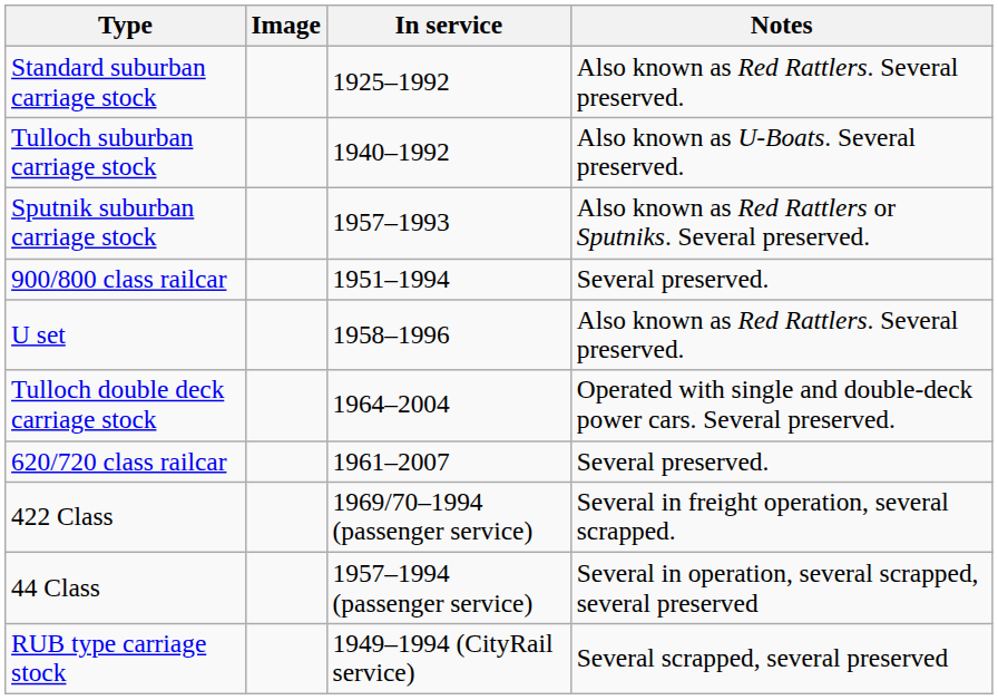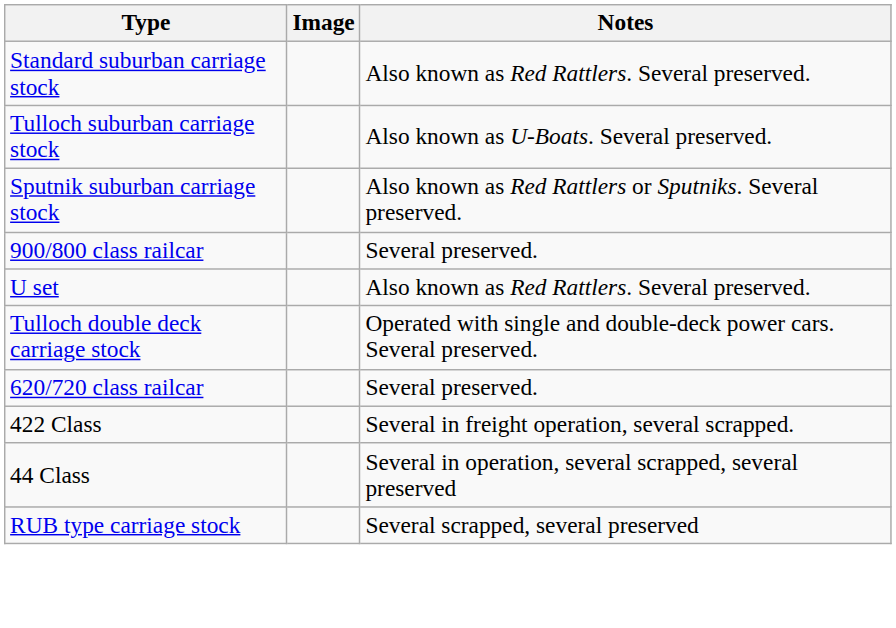 <table class="wikitable sortable">
 <tr>
 <th>Type</th>
 <th>Image</th>
-<th>In service</th>
 <th>Notes</th>
 </tr>
 <tr>
 <td><a href='#'>Standard suburban carriage stock</a></td>
 <td class="noresize"></td>
-<td>1925–1992</td>
 <td>Also known as <em>Red Rattlers</em>. Several preserved.</td>
 </tr>
 <tr>
 <td><a href='#'>Tulloch suburban carriage stock</a></td>
 <td></td>
-<td>1940–1992</td>
 <td>Also known as <em>U-Boats</em>. Several preserved.</td>
 </tr>
 <tr>
 <td><a href='#'>Sputnik suburban carriage stock</a></td>
 <td></td>
-<td>1957–1993</td>
 <td>Also known as <em>Red Rattlers</em> or <em>Sputniks</em>. Several preserved.</td>
 </tr>
 <tr>
 <td><a href='#'>900/800 class railcar</a></td>
 <td></td>
-<td>1951–1994</td>
 <td>Several preserved.</td>
 </tr>
 <tr>
 <td><a href='#'>U set</a></td>
 <td></td>
-<td>1958–1996</td>
 <td>Also known as <em>Red Rattlers</em>. Several preserved.</td>
 </tr>
 <tr>
 <td><a href='#'>Tulloch double deck carriage stock</a></td>
 <td></td>
-<td>1964–2004</td>
 <td>Operated with single and double-deck power cars. Several preserved.</td>
 </tr>
 <tr>
 <td><a href='#'>620/720 class railcar</a></td>
 <td></td>
-<td>1961–2007</td>
 <td>Several preserved.</td>
 </tr>
 <tr>
 <td>422 Class</td>
 <td></td>
-<td>1969/70–1994 (passenger service)</td>
 <td>Several in freight operation, several scrapped.</td>
 </tr>
 <tr>
 <td>44 Class</td>
 <td></td>
-<td>1957–1994 (passenger service)</td>
 <td>Several in operation, several scrapped, several preserved</td>
 </tr>
 <tr>
 <td><a href='#'>RUB type carriage stock</a></td>
 <td></td>
-<td>1949–1994 (CityRail service)</td>
 <td>Several scrapped, several preserved</td>
 </tr>
 </table>
